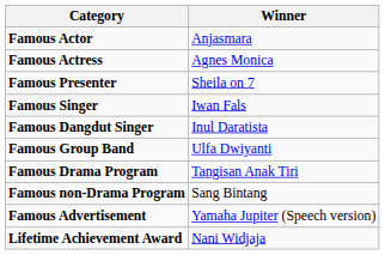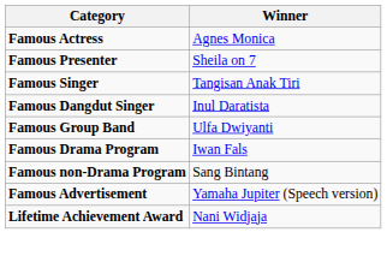 <table class="wikitable">
 <tr>
 <th>Category</th>
 <th>Winner</th>
-</tr>
-<tr>
-<td><strong>Famous Actor</strong></td>
-<td><a href='#'>Anjasmara</a></td>
 </tr>
 <tr>
 <td><strong>Famous Actress</strong></td>
 <td><a href='#'>Agnes Monica</a></td>
 </tr>
 <tr>
 <td><strong>Famous Presenter</strong></td>
 <td><a href='#'>Sheila on 7</a></td>
 </tr>
 <tr>
 <td><strong>Famous Singer</strong></td>
-<td><a href='#'>Iwan Fals</a></td>
+<td><a href='#'>Tangisan Anak Tiri</a></td>
 </tr>
 <tr>
 <td><strong>Famous Dangdut Singer</strong></td>
 <td><a href='#'>Inul Daratista</a></td>
 </tr>
 <tr>
 <td><strong>Famous Group Band</strong></td>
 <td><a href='#'>Ulfa Dwiyanti</a></td>
 </tr>
 <tr>
 <td><strong>Famous Drama Program</strong></td>
-<td><a href='#'>Tangisan Anak Tiri</a></td>
+<td><a href='#'>Iwan Fals</a></td>
 </tr>
 <tr>
 <td><strong>Famous non-Drama Program</strong></td>
 <td>Sang Bintang</td>
 </tr>
 <tr>
 <td><strong>Famous Advertisement</strong></td>
 <td><a href='#'>Yamaha Jupiter</a> (Speech version)</td>
 </tr>
 <tr>
 <td><strong>Lifetime Achievement Award</strong></td>
 <td><a href='#'>Nani Widjaja</a></td>
 </tr>
 </table>
